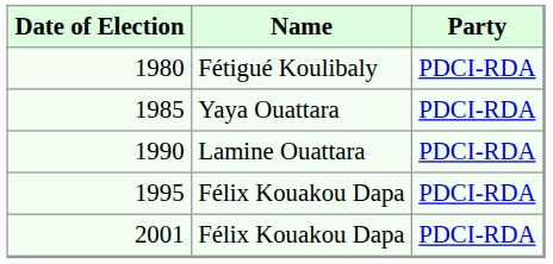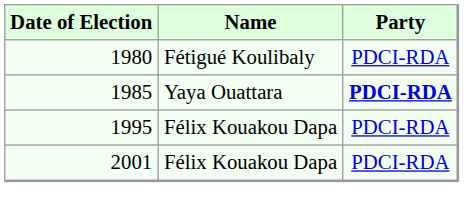 <table align="center" rules="all" cellspacing="0" cellpadding="4" style="border: 1px solid #999; border-right: 2px solid #999; border-bottom: 2px solid #999; background: #f3fff3">
 <tr style="background: #ddffdd">
 <th>Date of Election</th>
 <th>Name</th>
 <th>Party</th>
 </tr>
 <tr>
 <td align=right>1980</td>
 <td>Fétigué Koulibaly</td>
 <td align="center"><a href='#'>PDCI-RDA</a></td>
 </tr>
 <tr>
 <td align=right>1985</td>
 <td>Yaya Ouattara</td>
-<td align="center"><a href='#'>PDCI-RDA</a></td>
-</tr>
-<tr>
-<td align=right>1990</td>
-<td>Lamine Ouattara</td>
-<td align="center"><a href='#'>PDCI-RDA</a></td>
+<td align="center"><strong><a href='#'>PDCI-RDA</a></strong></td>
 </tr>
 <tr>
 <td align=right>1995</td>
 <td>Félix Kouakou Dapa</td>
 <td align="center"><a href='#'>PDCI-RDA</a></td>
 </tr>
 <tr>
 <td align=right>2001</td>
 <td>Félix Kouakou Dapa</td>
 <td align="center"><a href='#'>PDCI-RDA</a></td>
 </tr>
 </table>
